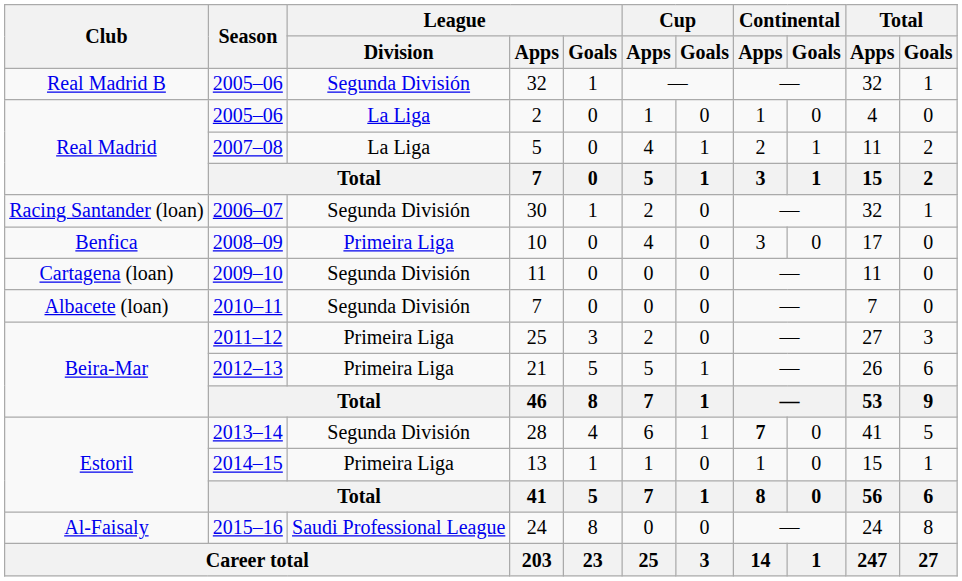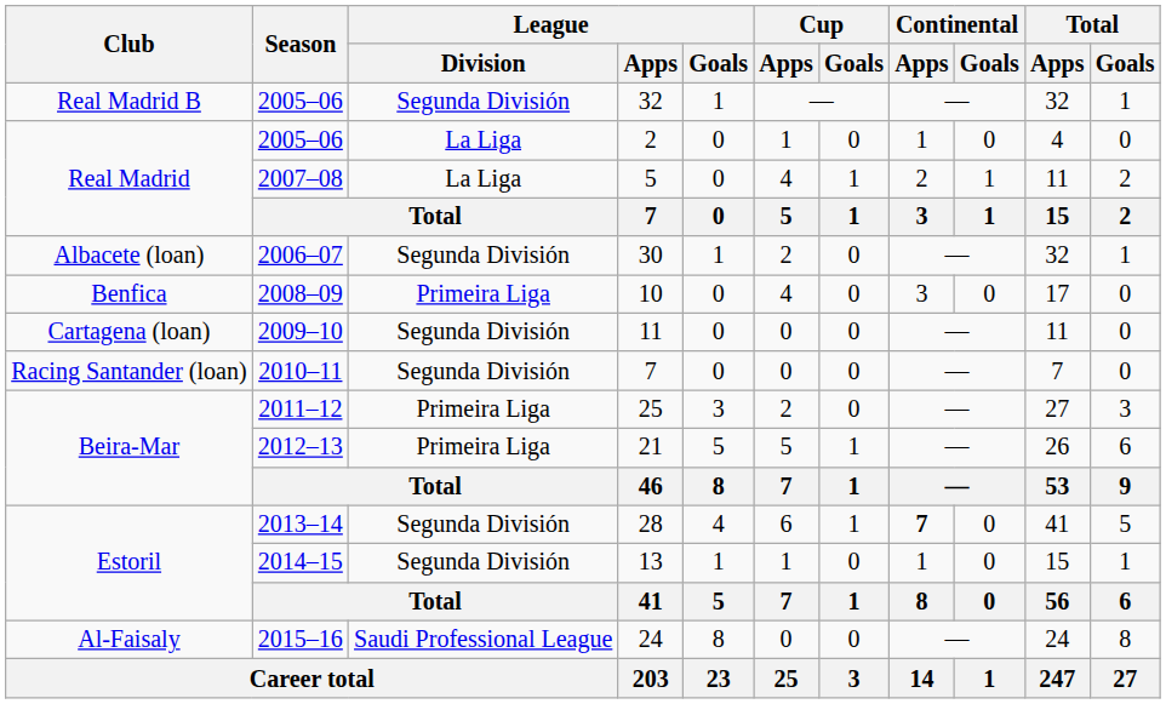 <table class="wikitable" style="text-align:center">
 <tr>
 <th rowspan="2">Club</th>
 <th rowspan="2">Season</th>
 <th colspan="3">League</th>
 <th colspan="2">Cup</th>
 <th colspan="2">Continental</th>
 <th colspan="2">Total</th>
 </tr>
 <tr>
 <th>Division</th>
 <th>Apps</th>
 <th>Goals</th>
 <th>Apps</th>
 <th>Goals</th>
 <th>Apps</th>
 <th>Goals</th>
 <th>Apps</th>
 <th>Goals</th>
 </tr>
 <tr>
 <td><a href='#'>Real Madrid B</a></td>
 <td><a href='#'>2005–06</a></td>
 <td><a href='#'>Segunda División</a></td>
 <td>32</td>
 <td>1</td>
 <td colspan="2">—</td>
 <td colspan="2">—</td>
 <td>32</td>
 <td>1</td>
 </tr>
 <tr>
 <td rowspan="3"><a href='#'>Real Madrid</a></td>
 <td><a href='#'>2005–06</a></td>
 <td><a href='#'>La Liga</a></td>
 <td>2</td>
 <td>0</td>
 <td>1</td>
 <td>0</td>
 <td>1</td>
 <td>0</td>
 <td>4</td>
 <td>0</td>
 </tr>
 <tr>
 <td><a href='#'>2007–08</a></td>
 <td>La Liga</td>
 <td>5</td>
 <td>0</td>
 <td>4</td>
 <td>1</td>
 <td>2</td>
 <td>1</td>
 <td>11</td>
 <td>2</td>
 </tr>
 <tr>
 <th colspan="2">Total</th>
 <th>7</th>
 <th>0</th>
 <th>5</th>
 <th>1</th>
 <th>3</th>
 <th>1</th>
 <th>15</th>
 <th>2</th>
 </tr>
 <tr>
-<td><a href='#'>Racing Santander</a> (loan)</td>
+<td><a href='#'>Albacete</a> (loan)</td>
 <td><a href='#'>2006–07</a></td>
 <td>Segunda División</td>
 <td>30</td>
 <td>1</td>
 <td>2</td>
 <td>0</td>
 <td colspan="2">—</td>
 <td>32</td>
 <td>1</td>
 </tr>
 <tr>
 <td><a href='#'>Benfica</a></td>
 <td><a href='#'>2008–09</a></td>
 <td><a href='#'>Primeira Liga</a></td>
 <td>10</td>
 <td>0</td>
 <td>4</td>
 <td>0</td>
 <td>3</td>
 <td>0</td>
 <td>17</td>
 <td>0</td>
 </tr>
 <tr>
 <td><a href='#'>Cartagena</a> (loan)</td>
 <td><a href='#'>2009–10</a></td>
 <td>Segunda División</td>
 <td>11</td>
 <td>0</td>
 <td>0</td>
 <td>0</td>
 <td colspan="2">—</td>
 <td>11</td>
 <td>0</td>
 </tr>
 <tr>
-<td><a href='#'>Albacete</a> (loan)</td>
+<td><a href='#'>Racing Santander</a> (loan)</td>
 <td><a href='#'>2010–11</a></td>
 <td>Segunda División</td>
 <td>7</td>
 <td>0</td>
 <td>0</td>
 <td>0</td>
 <td colspan="2">—</td>
 <td>7</td>
 <td>0</td>
 </tr>
 <tr>
 <td rowspan="3"><a href='#'>Beira-Mar</a></td>
 <td><a href='#'>2011–12</a></td>
 <td>Primeira Liga</td>
 <td>25</td>
 <td>3</td>
 <td>2</td>
 <td>0</td>
 <td colspan="2">—</td>
 <td>27</td>
 <td>3</td>
 </tr>
 <tr>
 <td><a href='#'>2012–13</a></td>
 <td>Primeira Liga</td>
 <td>21</td>
 <td>5</td>
 <td>5</td>
 <td>1</td>
 <td colspan="2">—</td>
 <td>26</td>
 <td>6</td>
 </tr>
 <tr>
 <th colspan="2">Total</th>
 <th>46</th>
 <th>8</th>
 <th>7</th>
 <th>1</th>
 <th colspan="2">—</th>
 <th>53</th>
 <th>9</th>
 </tr>
 <tr>
 <td rowspan="3"><a href='#'>Estoril</a></td>
 <td><a href='#'>2013–14</a></td>
 <td>Segunda División</td>
 <td>28</td>
 <td>4</td>
 <td>6</td>
 <td>1</td>
 <td><strong>7</strong></td>
 <td>0</td>
 <td>41</td>
 <td>5</td>
 </tr>
 <tr>
 <td><a href='#'>2014–15</a></td>
-<td>Primeira Liga</td>
+<td>Segunda División</td>
 <td>13</td>
 <td>1</td>
 <td>1</td>
 <td>0</td>
 <td>1</td>
 <td>0</td>
 <td>15</td>
 <td>1</td>
 </tr>
 <tr>
 <th colspan="2">Total</th>
 <th>41</th>
 <th>5</th>
 <th>7</th>
 <th>1</th>
 <th>8</th>
 <th>0</th>
 <th>56</th>
 <th>6</th>
 </tr>
 <tr>
 <td><a href='#'>Al-Faisaly</a></td>
 <td><a href='#'>2015–16</a></td>
 <td><a href='#'>Saudi Professional League</a></td>
 <td>24</td>
 <td>8</td>
 <td>0</td>
 <td>0</td>
 <td colspan="2">—</td>
 <td>24</td>
 <td>8</td>
 </tr>
 <tr>
 <th colspan="3">Career total</th>
 <th>203</th>
 <th>23</th>
 <th>25</th>
 <th>3</th>
 <th>14</th>
 <th>1</th>
 <th>247</th>
 <th>27</th>
 </tr>
 </table>
